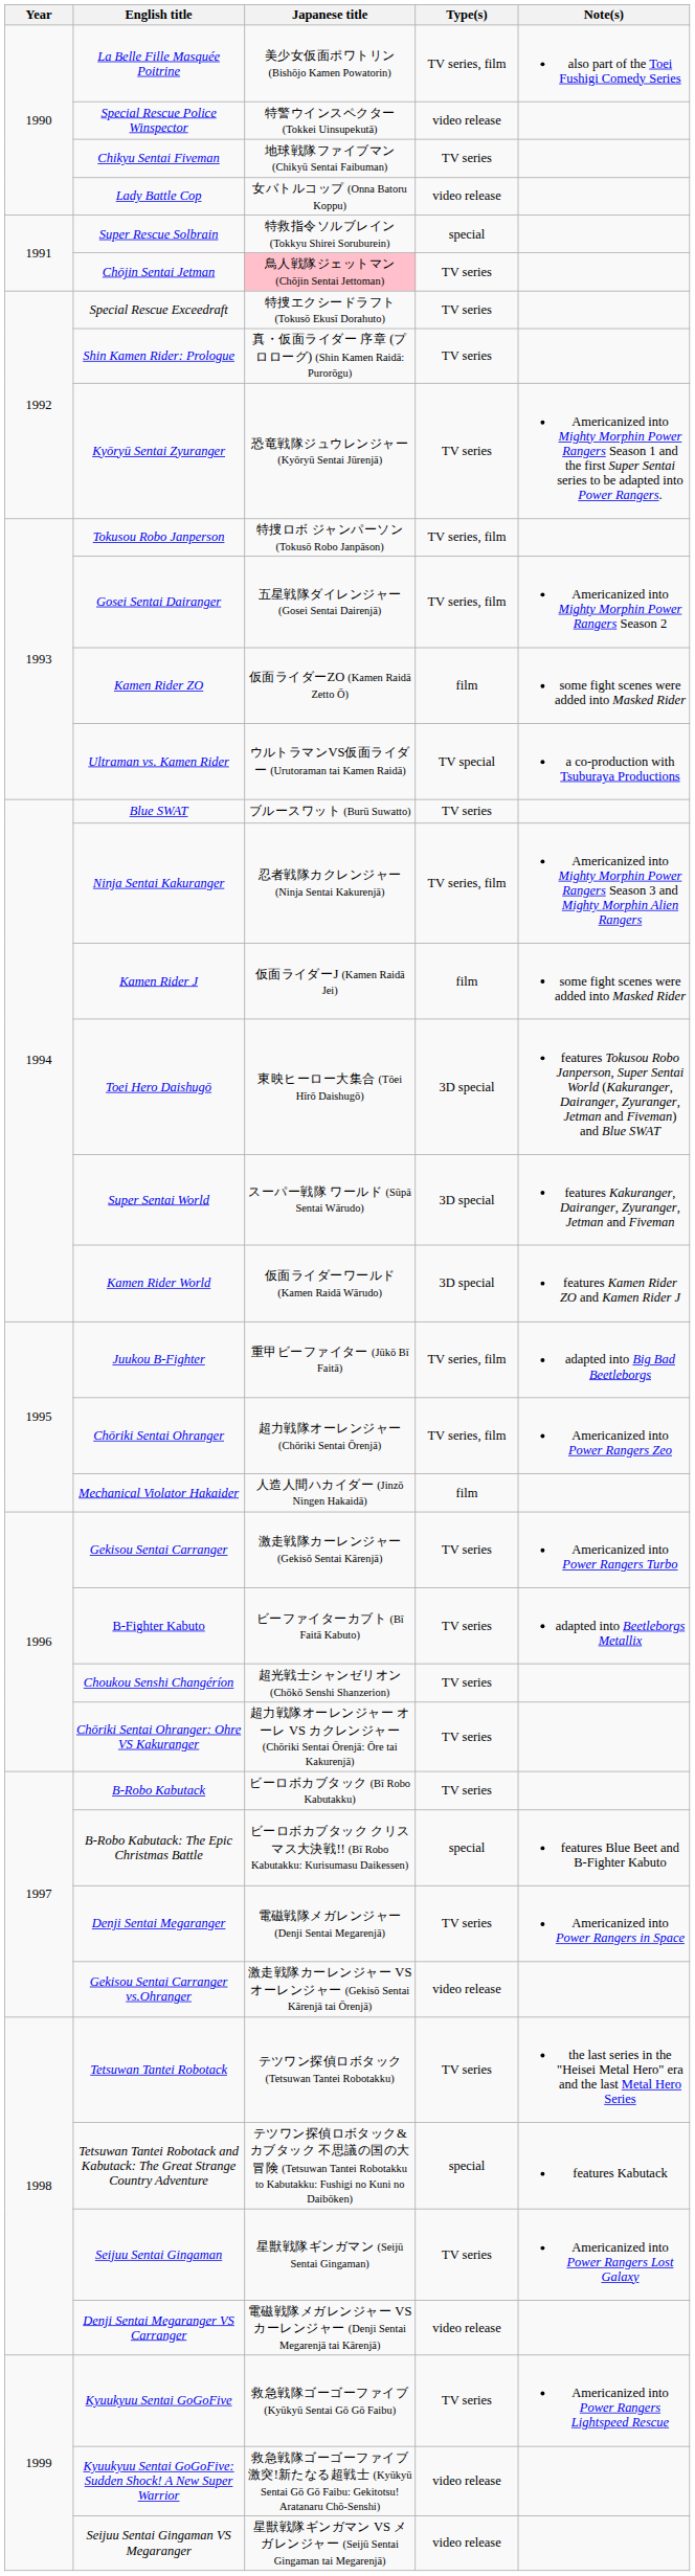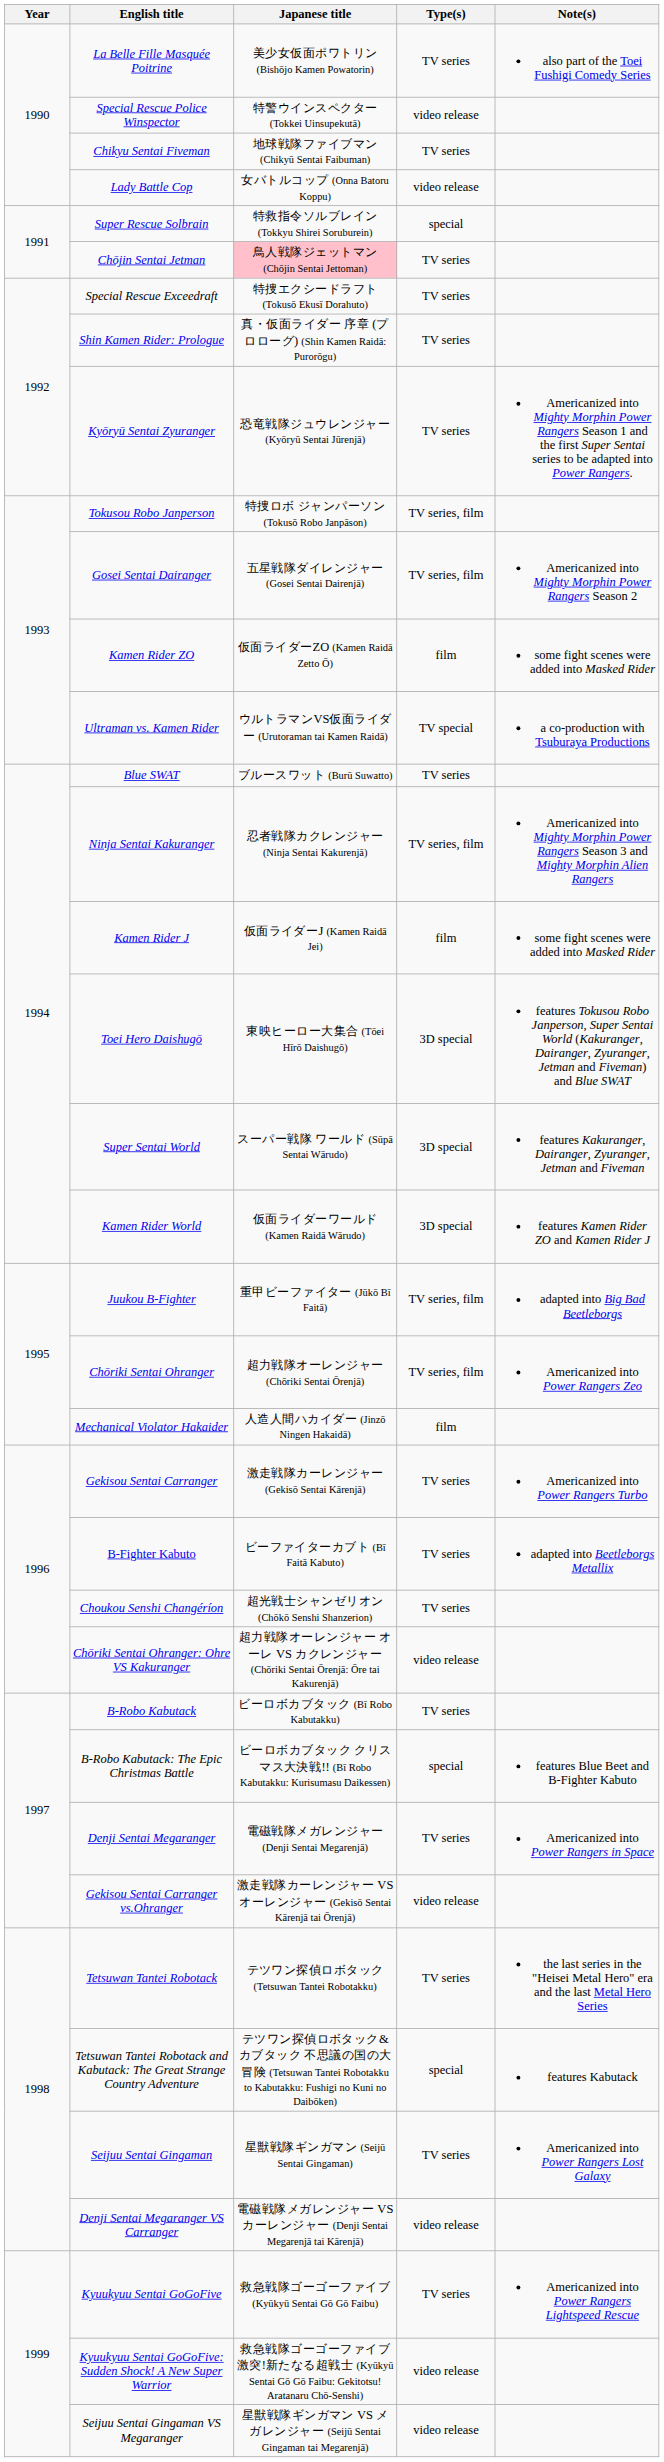 <table class="wikitable" style="width:95%; text-align:center">
 <tr>
 <th width=10%>Year</th>
 <th width=25%>English title</th>
 <th width=25%>Japanese title</th>
 <th width=15%>Type(s)</th>
 <th width=25%>Note(s)</th>
 </tr>
 <tr>
 <td rowspan=4>1990</td>
 <td><em><a href='#'>La Belle Fille Masquée Poitrine</a></em></td>
 <td>美少女仮面ポワトリン <small>(Bishōjo Kamen Powatorin)</small></td>
-<td>TV series, film</td>
+<td>TV series</td>
 <td><br><ul><li>also part of the <a href='#'>Toei Fushigi Comedy Series</a></li></ul></td>
 </tr>
 <tr>
 <td><em><a href='#'>Special Rescue Police Winspector</a></em></td>
 <td>特警ウインスペクター <small>(Tokkei Uinsupekutā)</small></td>
 <td>video release</td>
 <td></td>
 </tr>
 <tr>
 <td><em><a href='#'>Chikyu Sentai Fiveman</a></em></td>
 <td>地球戦隊ファイブマン <small>(Chikyū Sentai Faibuman)</small></td>
 <td>TV series</td>
 <td></td>
 </tr>
 <tr>
 <td><em><a href='#'>Lady Battle Cop</a></em></td>
 <td>女バトルコップ <small>(Onna Batoru Koppu)</small></td>
 <td>video release</td>
 <td></td>
 </tr>
 <tr>
 <td rowspan=2>1991</td>
 <td><em><a href='#'>Super Rescue Solbrain</a></em></td>
 <td>特救指令ソルブレイン <small>(Tokkyu Shirei Soruburein) </small></td>
 <td>special</td>
 <td></td>
 </tr>
 <tr>
 <td><em><a href='#'>Chōjin Sentai Jetman</a></em></td>
 <td style="background: pink;">鳥人戦隊ジェットマン <small>(Chōjin Sentai Jettoman)</small></td>
 <td>TV series</td>
 <td></td>
 </tr>
 <tr>
 <td rowspan=3>1992</td>
 <td><em>Special Rescue Exceedraft</em></td>
 <td>特捜エクシードラフト<small> (Tokusō Ekusī Dorahuto)</small></td>
 <td>TV series</td>
 <td></td>
 </tr>
 <tr>
 <td><em><a href='#'>Shin Kamen Rider: Prologue</a></em></td>
 <td>真・仮面ライダー 序章 (プロローグ) <small>(Shin Kamen Raidā: Purorōgu)</small></td>
 <td>TV series</td>
 <td></td>
 </tr>
 <tr>
 <td><em><a href='#'>Kyōryū Sentai Zyuranger</a></em></td>
 <td>恐竜戦隊ジュウレンジャー <small>(Kyōryū Sentai Jūrenjā)</small></td>
 <td>TV series</td>
 <td><br><ul><li>Americanized into <em><a href='#'>Mighty Morphin Power Rangers</a></em> Season 1 and the first <em>Super Sentai</em> series to be adapted into <em><a href='#'>Power Rangers</a></em>.</li></ul></td>
 </tr>
 <tr>
 <td rowspan=4>1993</td>
 <td><em><a href='#'>Tokusou Robo Janperson</a></em></td>
 <td>特捜ロボ ジャンパーソン <small>(Tokusō Robo Janpāson)</small></td>
 <td>TV series, film</td>
 <td></td>
 </tr>
 <tr>
 <td><em><a href='#'>Gosei Sentai Dairanger</a></em></td>
 <td>五星戦隊ダイレンジャー <small>(Gosei Sentai Dairenjā)</small></td>
 <td>TV series, film</td>
 <td><br><ul><li>Americanized into <em><a href='#'>Mighty Morphin Power Rangers</a></em> Season 2</li></ul></td>
 </tr>
 <tr>
 <td><em><a href='#'>Kamen Rider ZO</a></em></td>
 <td>仮面ライダーZO <small>(Kamen Raidā Zetto Ō)</small></td>
 <td>film</td>
 <td><br><ul><li>some fight scenes were added into <em>Masked Rider</em></li></ul></td>
 </tr>
 <tr>
 <td><em><a href='#'>Ultraman vs. Kamen Rider</a></em></td>
 <td>ウルトラマンVS仮面ライダー <small>(Urutoraman tai Kamen Raidā)</small></td>
 <td>TV special</td>
 <td><br><ul><li>a co-production with <a href='#'>Tsuburaya Productions</a></li></ul></td>
 </tr>
 <tr>
 <td rowspan=6>1994</td>
 <td><em><a href='#'>Blue SWAT</a></em></td>
 <td>ブルースワット <small>(Burū Suwatto)</small></td>
 <td>TV series</td>
 <td></td>
 </tr>
 <tr>
 <td><em><a href='#'>Ninja Sentai Kakuranger</a></em></td>
 <td>忍者戦隊カクレンジャー <small>(Ninja Sentai Kakurenjā)</small></td>
 <td>TV series, film</td>
 <td><br><ul><li>Americanized into <em><a href='#'>Mighty Morphin Power Rangers</a></em> Season 3 and <em><a href='#'>Mighty Morphin Alien Rangers</a></em></li></ul></td>
 </tr>
 <tr>
 <td><em><a href='#'>Kamen Rider J</a></em></td>
 <td>仮面ライダーJ <small>(Kamen Raidā Jei)</small></td>
 <td>film</td>
 <td><br><ul><li>some fight scenes were added into <em>Masked Rider</em></li></ul></td>
 </tr>
 <tr>
 <td><em><a href='#'>Toei Hero Daishugō</a></em></td>
 <td>東映ヒーロー大集合 <small>(Tōei Hīrō Daishugō)</small></td>
 <td>3D special</td>
 <td><br><ul><li>features <em>Tokusou Robo Janperson</em>, <em>Super Sentai World</em> (<em>Kakuranger</em>, <em>Dairanger</em>, <em>Zyuranger</em>, <em>Jetman</em> and <em>Fiveman</em>) and <em>Blue SWAT</em></li></ul></td>
 </tr>
 <tr>
 <td><em><a href='#'>Super Sentai World</a></em></td>
 <td>スーパー戦隊 ワールド <small>(Sūpā Sentai Wārudo)</small></td>
 <td>3D special</td>
 <td><br><ul><li>features <em>Kakuranger</em>, <em>Dairanger</em>, <em>Zyuranger</em>, <em>Jetman</em> and <em>Fiveman</em></li></ul></td>
 </tr>
 <tr>
 <td><em><a href='#'>Kamen Rider World</a></em></td>
 <td>仮面ライダーワールド <small>(Kamen Raidā Wārudo)</small></td>
 <td>3D special</td>
 <td><br><ul><li>features <em>Kamen Rider ZO</em> and <em>Kamen Rider J</em></li></ul></td>
 </tr>
 <tr>
 <td rowspan=3>1995</td>
 <td><em><a href='#'>Juukou B-Fighter</a></em></td>
 <td>重甲ビーファイター <small>(Jūkō Bī Faitā)</small></td>
 <td>TV series, film</td>
 <td><br><ul><li>adapted into <em><a href='#'>Big Bad Beetleborgs</a></em></li></ul></td>
 </tr>
 <tr>
 <td><em><a href='#'>Chōriki Sentai Ohranger</a></em></td>
 <td>超力戦隊オーレンジャー <small>(Chōriki Sentai Ōrenjā)</small></td>
 <td>TV series, film</td>
 <td><br><ul><li>Americanized into <em><a href='#'>Power Rangers Zeo</a></em></li></ul></td>
 </tr>
 <tr>
 <td><em><a href='#'>Mechanical Violator Hakaider</a></em></td>
 <td>人造人間ハカイダー <small>(Jinzō Ningen Hakaidā)</small></td>
 <td>film</td>
 <td></td>
 </tr>
 <tr>
 <td rowspan=4>1996</td>
 <td><em><a href='#'>Gekisou Sentai Carranger</a></em></td>
 <td>激走戦隊カーレンジャー <small>(Gekisō Sentai Kārenjā)</small></td>
 <td>TV series</td>
 <td><br><ul><li>Americanized into <em><a href='#'>Power Rangers Turbo</a></em></li></ul></td>
 </tr>
 <tr>
 <td><a href='#'>B-Fighter Kabuto</a></td>
 <td>ビーファイターカブト <small>(Bī Faitā Kabuto)</small></td>
 <td>TV series</td>
 <td><br><ul><li>adapted into <em><a href='#'>Beetleborgs Metallix</a></em></li></ul></td>
 </tr>
 <tr>
 <td><em><a href='#'>Choukou Senshi Changéríon</a></em></td>
 <td>超光戦士シャンゼリオン <small>(Chōkō Senshi Shanzerion)</small></td>
 <td>TV series</td>
 <td></td>
 </tr>
 <tr>
 <td><em><a href='#'>Chōriki Sentai Ohranger: Ohre VS Kakuranger</a></em></td>
 <td>超力戦隊オーレンジャー オーレ VS カクレンジャー <small>(Chōriki Sentai Ōrenjā: Ōre tai Kakurenjā)</small></td>
-<td>TV series</td>
+<td>video release</td>
 <td></td>
 </tr>
 <tr>
 <td rowspan=4>1997</td>
 <td><em><a href='#'>B-Robo Kabutack</a></em></td>
 <td>ビーロボカブタック  <small>(Bī Robo Kabutakku)</small></td>
 <td>TV series</td>
 <td></td>
 </tr>
 <tr>
 <td><em>B-Robo Kabutack: The Epic Christmas Battle</em></td>
 <td>ビーロボカブタック クリスマス大決戦!! <small>(Bī Robo Kabutakku: Kurisumasu Daikessen)</small></td>
 <td>special</td>
 <td><br><ul><li>features Blue Beet and B-Fighter Kabuto</li></ul></td>
 </tr>
 <tr>
 <td><em><a href='#'>Denji Sentai Megaranger</a></em></td>
 <td>電磁戦隊メガレンジャー <small>(Denji Sentai Megarenjā)</small></td>
 <td>TV series</td>
 <td><br><ul><li>Americanized into <em><a href='#'>Power Rangers in Space</a></em></li></ul></td>
 </tr>
 <tr>
 <td><em><a href='#'>Gekisou Sentai Carranger vs.Ohranger</a></em></td>
 <td>激走戦隊カーレンジャー VS オーレンジャー <small>(Gekisō Sentai Kārenjā tai Ōrenjā)</small></td>
 <td>video release</td>
 <td></td>
 </tr>
 <tr>
 <td rowspan=4>1998</td>
 <td><em><a href='#'>Tetsuwan Tantei Robotack</a></em></td>
 <td>テツワン探偵ロボタック  <small>(Tetsuwan Tantei Robotakku)</small></td>
 <td>TV series</td>
 <td><br><ul><li>the last series in the "Heisei Metal Hero" era and the last <a href='#'>Metal Hero Series</a></li></ul></td>
 </tr>
 <tr>
 <td><em>Tetsuwan Tantei Robotack and Kabutack: The Great Strange Country Adventure</em></td>
 <td>テツワン探偵ロボタック&カブタック 不思議の国の大冒険 <small>(Tetsuwan Tantei Robotakku to Kabutakku: Fushigi no Kuni no Daibōken)</small></td>
 <td>special</td>
 <td><br><ul><li>features Kabutack</li></ul></td>
 </tr>
 <tr>
 <td><em><a href='#'>Seijuu Sentai Gingaman</a></em></td>
 <td>星獣戦隊ギンガマン <small>(Seijū Sentai Gingaman)</small></td>
 <td>TV series</td>
 <td><br><ul><li>Americanized into <em><a href='#'>Power Rangers Lost Galaxy</a></em></li></ul></td>
 </tr>
 <tr>
 <td><em><a href='#'>Denji Sentai Megaranger VS Carranger</a></em></td>
 <td>電磁戦隊メガレンジャー VS カーレンジャー <small>(Denji Sentai Megarenjā tai Kārenjā)</small></td>
 <td>video release</td>
 <td></td>
 </tr>
 <tr>
 <td rowspan=3>1999</td>
 <td><em><a href='#'>Kyuukyuu Sentai GoGoFive</a></em></td>
 <td>救急戦隊ゴーゴーファイブ <small>(Kyūkyū Sentai Gō Gō Faibu)</small></td>
 <td>TV series</td>
 <td><br><ul><li>Americanized into <em><a href='#'>Power Rangers Lightspeed Rescue</a></em></li></ul></td>
 </tr>
 <tr>
 <td><em><a href='#'>Kyuukyuu Sentai GoGoFive: Sudden Shock! A New Super Warrior</a></em></td>
 <td>救急戦隊ゴーゴーファイブ 激突!新たなる超戦士 <small>(Kyūkyū Sentai Gō Gō Faibu: Gekitotsu! Aratanaru Chō-Senshi)</small></td>
 <td>video release</td>
 <td></td>
 </tr>
 <tr>
 <td><em>Seijuu Sentai Gingaman VS Megaranger</em></td>
 <td>星獣戦隊ギンガマン VS メガレンジャー <small>(Seijū Sentai Gingaman tai Megarenjā)</small></td>
 <td>video release</td>
 <td></td>
 </tr>
 </table>
